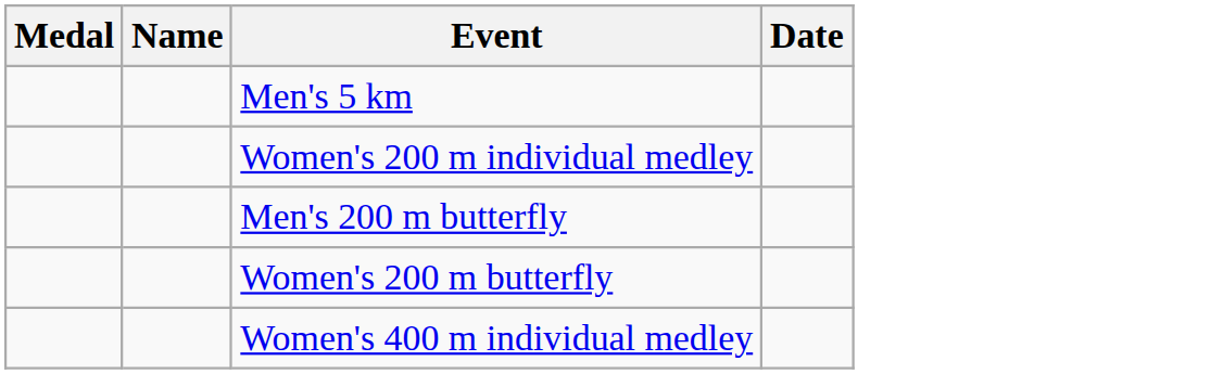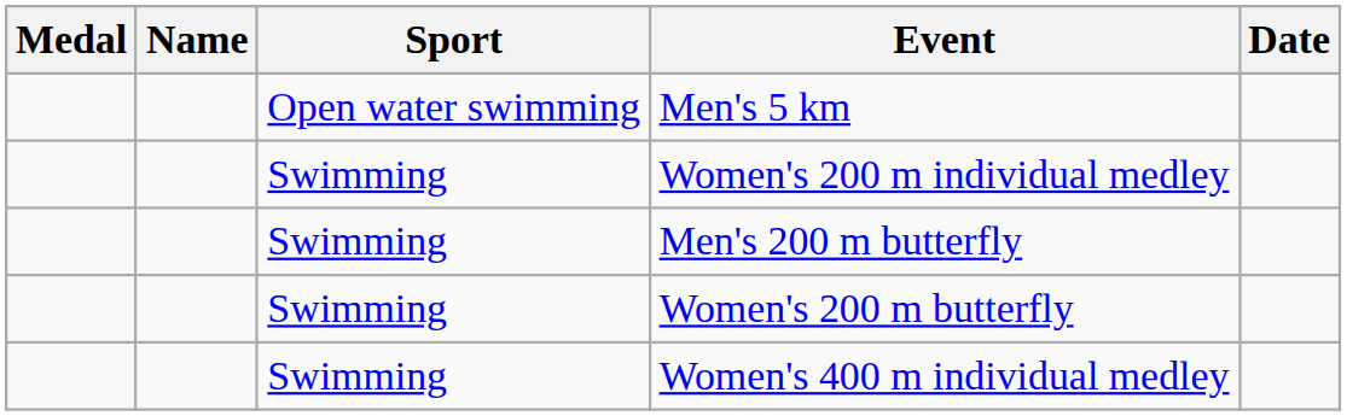 <table class="wikitable sortable" style="font-size:95%">
 <tr>
 <th>Medal</th>
 <th>Name</th>
+<th>Sport</th>
 <th>Event</th>
 <th>Date</th>
 </tr>
 <tr>
 <td></td>
 <td></td>
+<td><a href='#'>Open water swimming</a></td>
 <td><a href='#'>Men's 5 km</a></td>
 <td></td>
 </tr>
 <tr>
 <td></td>
 <td></td>
+<td><a href='#'>Swimming</a></td>
 <td><a href='#'>Women's 200 m individual medley</a></td>
 <td></td>
 </tr>
 <tr>
 <td></td>
 <td></td>
+<td><a href='#'>Swimming</a></td>
 <td><a href='#'>Men's 200 m butterfly</a></td>
 <td></td>
 </tr>
 <tr>
 <td></td>
 <td></td>
+<td><a href='#'>Swimming</a></td>
 <td><a href='#'>Women's 200 m butterfly</a></td>
 <td></td>
 </tr>
 <tr>
 <td></td>
 <td></td>
+<td><a href='#'>Swimming</a></td>
 <td><a href='#'>Women's 400 m individual medley</a></td>
 <td></td>
 </tr>
 </table>
